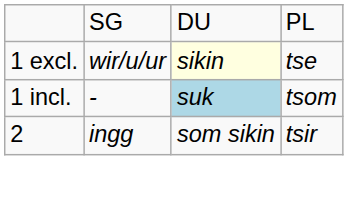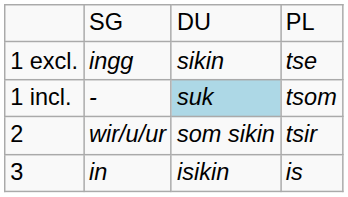 <table class="wikitable">
 <tr>
 <td></td>
 <td>SG</td>
 <td>DU</td>
 <td>PL</td>
 </tr>
 <tr>
 <td>1 excl.</td>
-<td><em>wir/u/ur</em></td>
-<td style="background: lightyellow;"><em>sikin</em></td>
+<td><em>ingg</em></td>
+<td><em>sikin</em></td>
 <td><em>tse</em></td>
 </tr>
 <tr>
 <td>1 incl.</td>
 <td><em>-</em></td>
 <td style="background: lightblue;"><em>suk</em></td>
 <td><em>tsom</em></td>
 </tr>
 <tr>
 <td>2</td>
-<td><em>ingg</em></td>
+<td><em>wir/u/ur</em></td>
 <td><em>som sikin</em></td>
 <td><em>tsir</em></td>
 </tr>
+<tr>
+<td>3</td>
+<td><em>in</em></td>
+<td><em>isikin</em></td>
+<td><em>is</em></td>
+</tr>
 </table>
